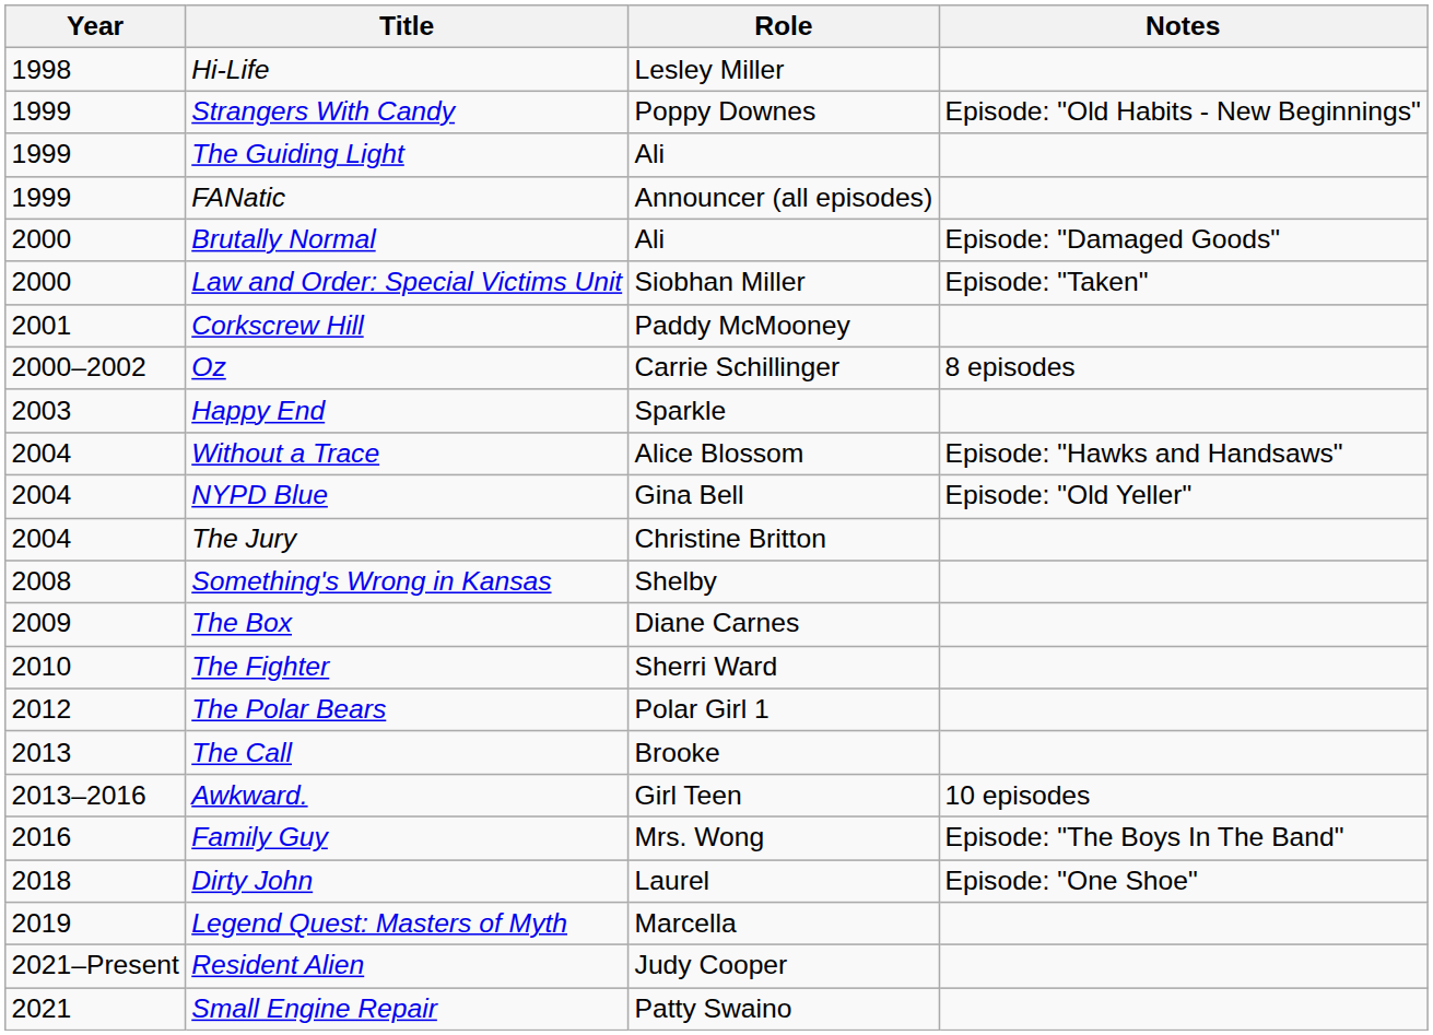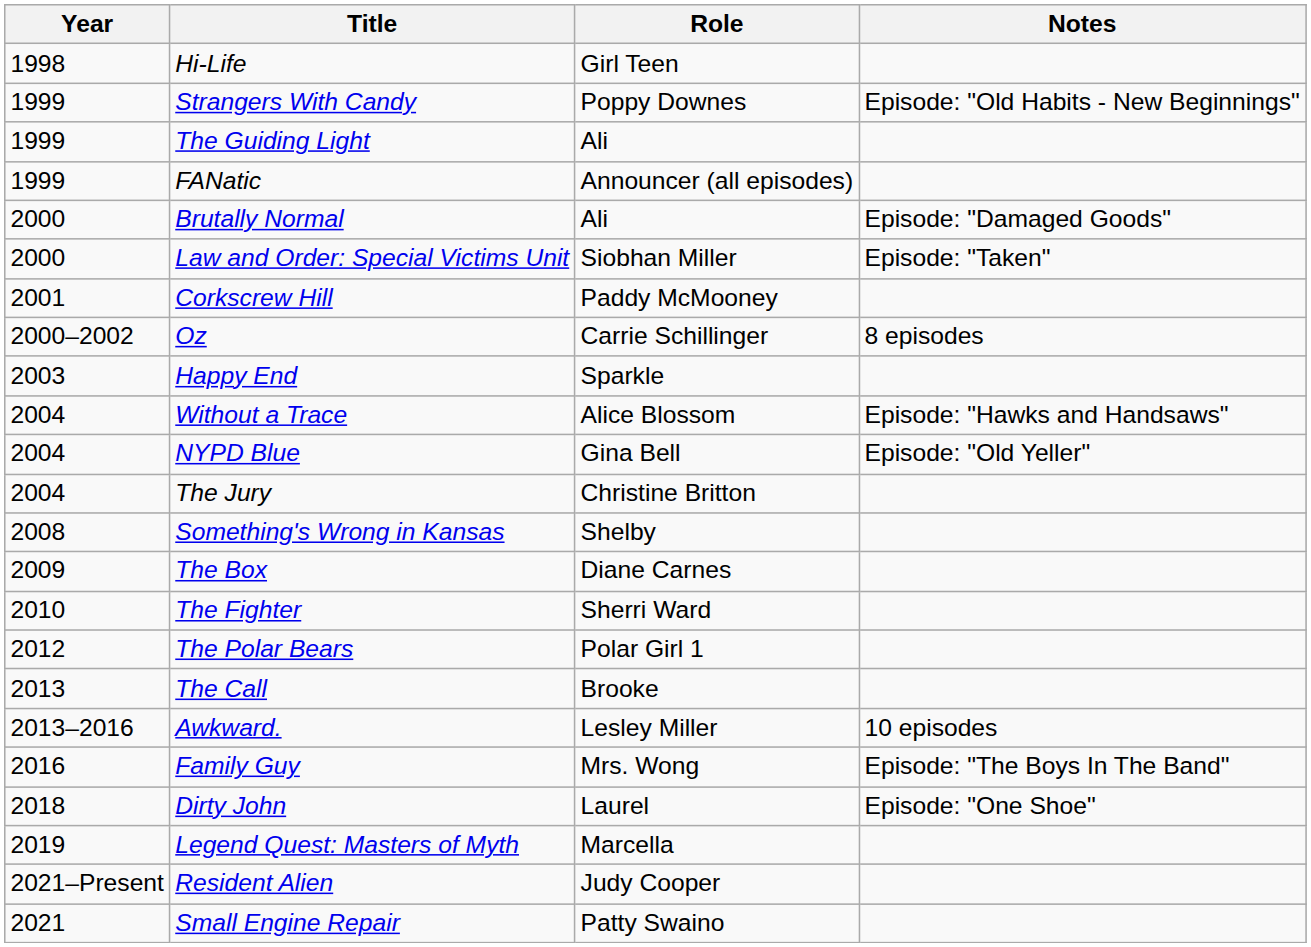 <table class="wikitable">
 <tr>
 <th>Year</th>
 <th>Title</th>
 <th>Role</th>
 <th>Notes</th>
 </tr>
 <tr>
 <td>1998</td>
 <td><em>Hi-Life</em></td>
-<td>Lesley Miller</td>
+<td>Girl Teen</td>
 <td></td>
 </tr>
 <tr>
 <td>1999</td>
 <td><em><a href='#'>Strangers With Candy</a></em></td>
 <td>Poppy Downes</td>
 <td>Episode: "Old Habits - New Beginnings"</td>
 </tr>
 <tr>
 <td>1999</td>
 <td><em><a href='#'>The Guiding Light</a></em></td>
 <td>Ali</td>
 <td></td>
 </tr>
 <tr>
 <td>1999</td>
 <td><em>FANatic</em></td>
 <td>Announcer (all episodes)</td>
 <td></td>
 </tr>
 <tr>
 <td>2000</td>
 <td><em><a href='#'>Brutally Normal</a></em></td>
 <td>Ali</td>
 <td>Episode: "Damaged Goods"</td>
 </tr>
 <tr>
 <td>2000</td>
 <td><em><a href='#'>Law and Order: Special Victims Unit</a></em></td>
 <td>Siobhan Miller</td>
 <td>Episode: "Taken"</td>
 </tr>
 <tr>
 <td>2001</td>
 <td><em><a href='#'>Corkscrew Hill</a></em></td>
 <td>Paddy McMooney</td>
 <td></td>
 </tr>
 <tr>
 <td>2000–2002</td>
 <td><em><a href='#'>Oz</a></em></td>
 <td>Carrie Schillinger</td>
 <td>8 episodes</td>
 </tr>
 <tr>
 <td>2003</td>
 <td><em><a href='#'>Happy End</a></em></td>
 <td>Sparkle</td>
 <td></td>
 </tr>
 <tr>
 <td>2004</td>
 <td><em><a href='#'>Without a Trace</a></em></td>
 <td>Alice Blossom</td>
 <td>Episode: "Hawks and Handsaws"</td>
 </tr>
 <tr>
 <td>2004</td>
 <td><em><a href='#'>NYPD Blue</a></em></td>
 <td>Gina Bell</td>
 <td>Episode: "Old Yeller"</td>
 </tr>
 <tr>
 <td>2004</td>
 <td><em>The Jury</em></td>
 <td>Christine Britton</td>
 <td></td>
 </tr>
 <tr>
 <td>2008</td>
 <td><em><a href='#'>Something's Wrong in Kansas</a></em></td>
 <td>Shelby</td>
 <td></td>
 </tr>
 <tr>
 <td>2009</td>
 <td><em><a href='#'>The Box</a></em></td>
 <td>Diane Carnes</td>
 <td></td>
 </tr>
 <tr>
 <td>2010</td>
 <td><em><a href='#'>The Fighter</a></em></td>
 <td>Sherri Ward</td>
 <td></td>
 </tr>
 <tr>
 <td>2012</td>
 <td><em><a href='#'>The Polar Bears</a></em></td>
 <td>Polar Girl 1</td>
 <td></td>
 </tr>
 <tr>
 <td>2013</td>
 <td><em><a href='#'>The Call</a></em></td>
 <td>Brooke</td>
 <td></td>
 </tr>
 <tr>
 <td>2013–2016</td>
 <td><em><a href='#'>Awkward.</a></em></td>
-<td>Girl Teen</td>
+<td>Lesley Miller</td>
 <td>10 episodes</td>
 </tr>
 <tr>
 <td>2016</td>
 <td><em><a href='#'>Family Guy</a></em></td>
 <td>Mrs. Wong</td>
 <td>Episode: "The Boys In The Band"</td>
 </tr>
 <tr>
 <td>2018</td>
 <td><em><a href='#'>Dirty John</a></em></td>
 <td>Laurel</td>
 <td>Episode: "One Shoe"</td>
 </tr>
 <tr>
 <td>2019</td>
 <td><em><a href='#'>Legend Quest: Masters of Myth</a></em></td>
 <td>Marcella</td>
 <td></td>
 </tr>
 <tr>
 <td>2021–Present</td>
 <td><em><a href='#'>Resident Alien</a></em></td>
 <td>Judy Cooper</td>
 <td></td>
 </tr>
 <tr>
 <td>2021</td>
 <td><em><a href='#'>Small Engine Repair</a></em></td>
 <td>Patty Swaino</td>
 <td></td>
 </tr>
 </table>
